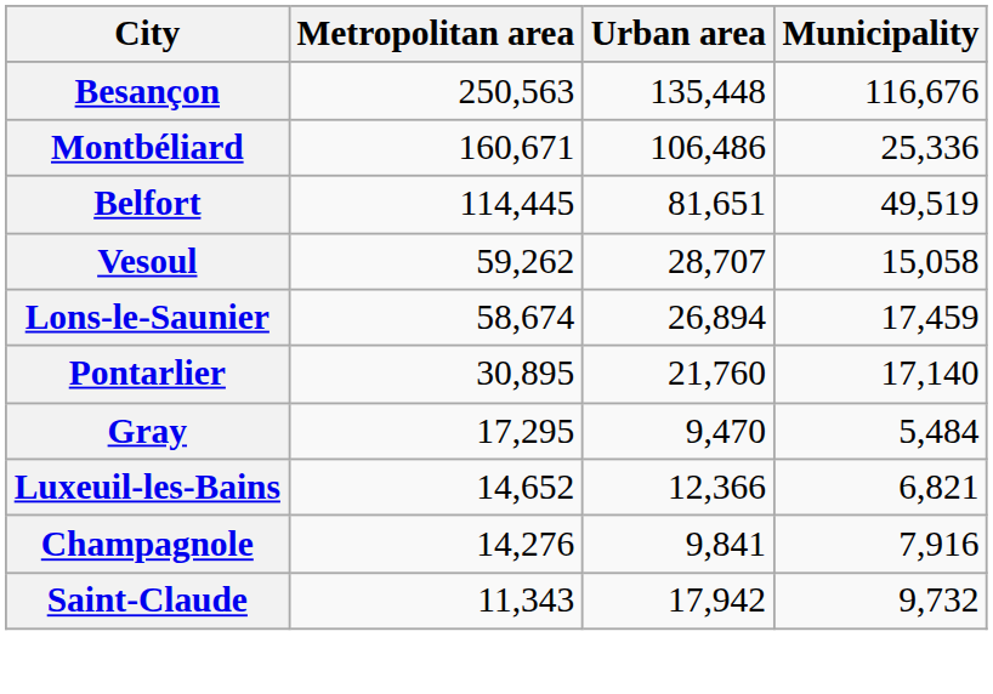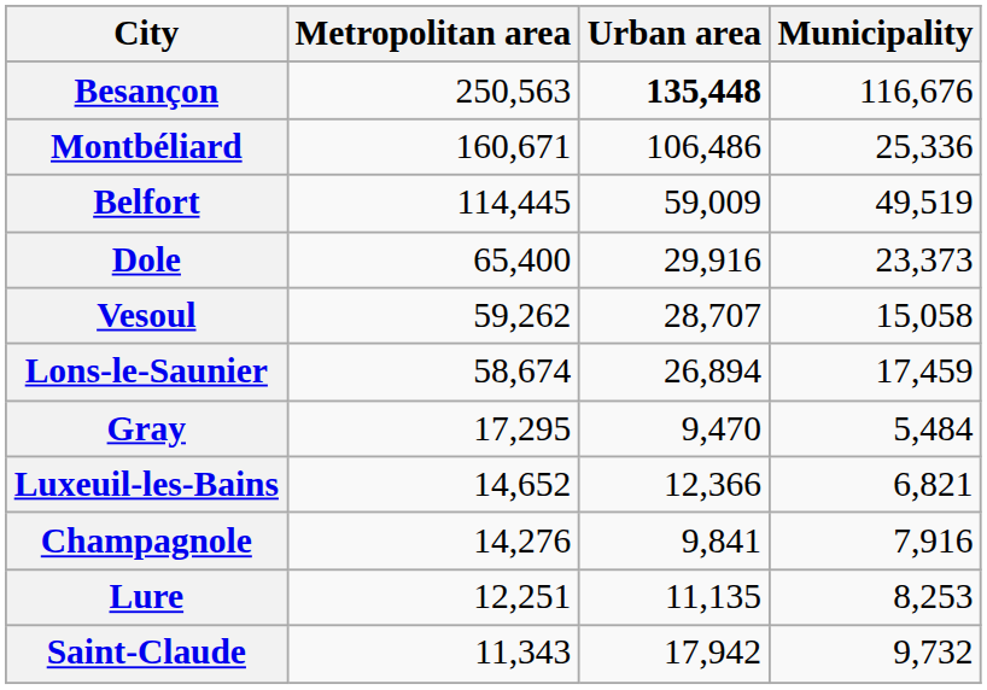 <table class="wikitable sortable centre alternance" style="text-align:right">
 <tr>
 <th scope=col>City</th>
 <th scope=col>Metropolitan area</th>
 <th scope=col>Urban area</th>
 <th scope=col>Municipality</th>
 </tr>
 <tr>
 <th scope=row><a href='#'>Besançon</a></th>
 <td>250,563</td>
-<td>135,448</td>
+<td><strong>135,448</strong></td>
 <td>116,676</td>
 </tr>
 <tr>
 <th scope=row><a href='#'>Montbéliard</a></th>
 <td>160,671</td>
 <td>106,486</td>
 <td>25,336</td>
 </tr>
 <tr>
 <th scope=row><a href='#'>Belfort</a></th>
 <td>114,445</td>
-<td>81,651</td>
+<td>59,009</td>
 <td>49,519</td>
+</tr>
+<tr>
+<th scope=row><a href='#'>Dole</a></th>
+<td>65,400</td>
+<td>29,916</td>
+<td>23,373</td>
 </tr>
 <tr>
 <th scope=row><a href='#'>Vesoul</a></th>
 <td>59,262</td>
 <td>28,707</td>
 <td>15,058</td>
 </tr>
 <tr>
 <th scope=row><a href='#'>Lons-le-Saunier</a></th>
 <td>58,674</td>
 <td>26,894</td>
 <td>17,459</td>
-</tr>
-<tr>
-<th scope=row><a href='#'>Pontarlier</a></th>
-<td>30,895</td>
-<td>21,760</td>
-<td>17,140</td>
 </tr>
 <tr>
 <th scope=row><a href='#'>Gray</a></th>
 <td>17,295</td>
 <td>9,470</td>
 <td>5,484</td>
 </tr>
 <tr>
 <th scope=row><a href='#'>Luxeuil-les-Bains</a></th>
 <td>14,652</td>
 <td>12,366</td>
 <td>6,821</td>
 </tr>
 <tr>
 <th scope=row><a href='#'>Champagnole</a></th>
 <td>14,276</td>
 <td>9,841</td>
 <td>7,916</td>
 </tr>
 <tr>
+<th scope=row><a href='#'>Lure</a></th>
+<td>12,251</td>
+<td>11,135</td>
+<td>8,253</td>
+</tr>
+<tr>
 <th scope=row><a href='#'>Saint-Claude</a></th>
 <td>11,343</td>
 <td>17,942</td>
 <td>9,732</td>
 </tr>
 </table>
